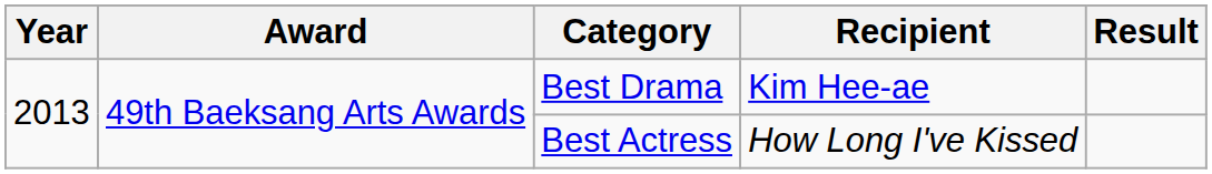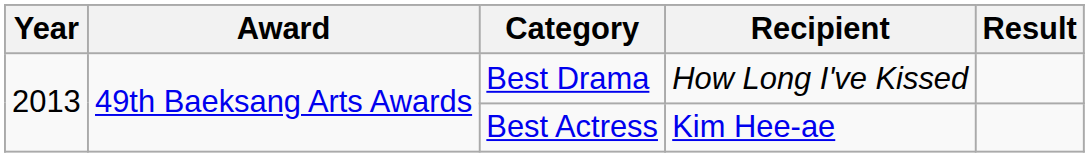 <table class="wikitable">
 <tr>
 <th>Year</th>
 <th>Award</th>
 <th>Category</th>
 <th>Recipient</th>
 <th>Result</th>
 </tr>
 <tr>
 <td rowspan="2">2013</td>
 <td rowspan="2"><a href='#'>49th Baeksang Arts Awards</a></td>
 <td><a href='#'>Best Drama</a></td>
-<td><a href='#'>Kim Hee-ae</a></td>
+<td><em>How Long I've Kissed</em></td>
 <td></td>
 </tr>
 <tr>
 <td><a href='#'>Best Actress</a></td>
-<td><em>How Long I've Kissed</em></td>
+<td><a href='#'>Kim Hee-ae</a></td>
 <td></td>
 </tr>
 </table>
